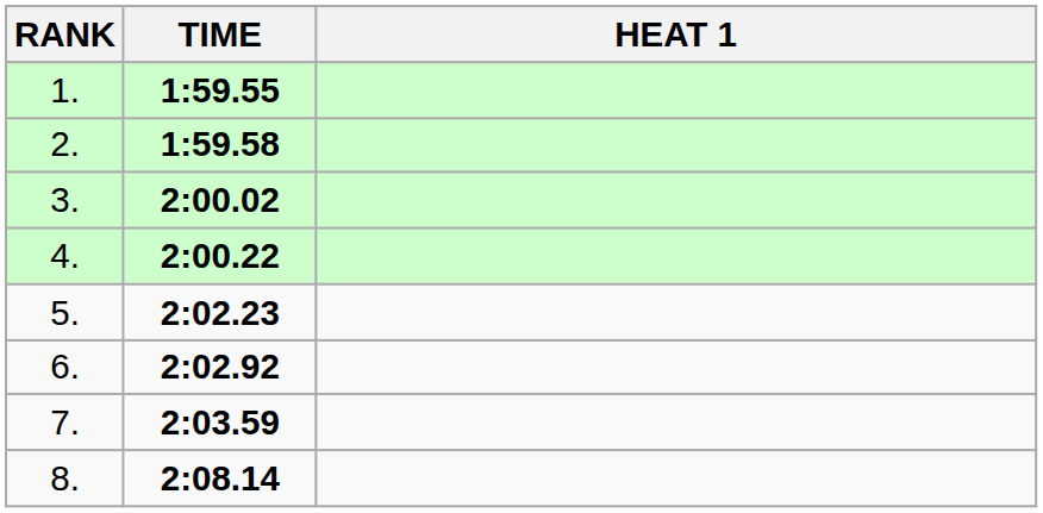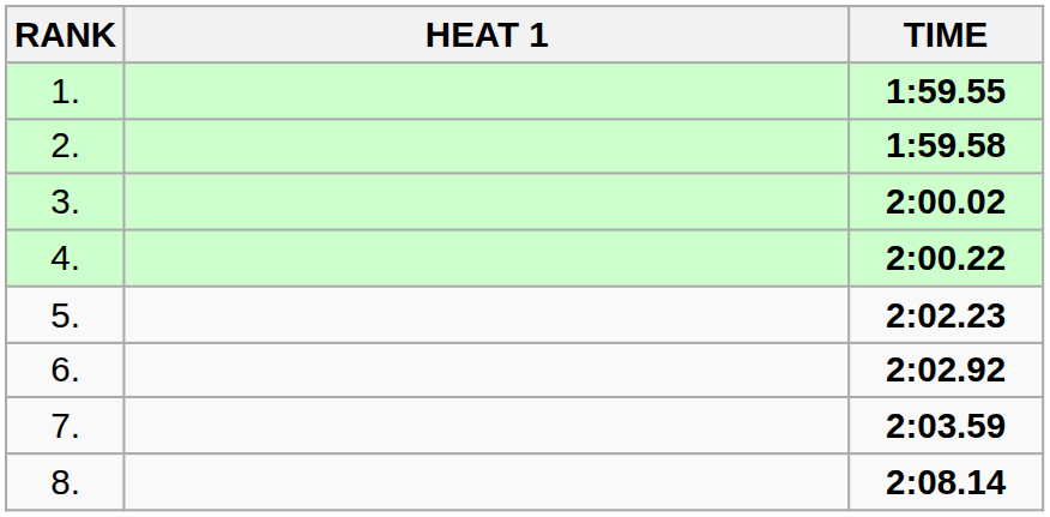 <table class="wikitable" style="border-collapse: collapse; font-size: 90%;">
 <tr>
 <th>RANK</th>
+<th style="width: 20em">HEAT 1</th>
 <th style="width: 5em">TIME</th>
-<th style="width: 20em">HEAT 1</th>
 </tr>
 <tr style="background:#ccffcc;">
 <td align="center">1.</td>
+<td></td>
 <td align="center"><strong>1:59.55</strong></td>
-<td></td>
 </tr>
 <tr style="background:#ccffcc;">
 <td align="center">2.</td>
+<td></td>
 <td align="center"><strong>1:59.58</strong></td>
-<td></td>
 </tr>
 <tr style="background:#ccffcc;">
 <td align="center">3.</td>
+<td></td>
 <td align="center"><strong>2:00.02</strong></td>
-<td></td>
 </tr>
 <tr style="background:#ccffcc;">
 <td align="center">4.</td>
+<td></td>
 <td align="center"><strong>2:00.22</strong></td>
-<td></td>
 </tr>
 <tr>
 <td align="center">5.</td>
+<td></td>
 <td align="center"><strong>2:02.23</strong></td>
-<td></td>
 </tr>
 <tr>
 <td align="center">6.</td>
+<td></td>
 <td align="center"><strong>2:02.92</strong></td>
-<td></td>
 </tr>
 <tr>
 <td align="center">7.</td>
+<td></td>
 <td align="center"><strong>2:03.59</strong></td>
-<td></td>
 </tr>
 <tr>
 <td align="center">8.</td>
+<td></td>
 <td align="center"><strong>2:08.14</strong></td>
-<td></td>
 </tr>
 </table>
